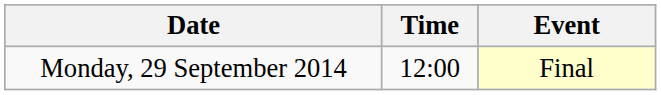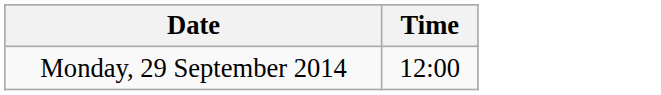 <table class = "wikitable" style="text-align:center;">
 <tr>
 <th width=220>Date</th>
 <th width=50>Time</th>
-<th width=100>Event</th>
 </tr>
 <tr>
 <td>Monday, 29 September 2014</td>
 <td>12:00</td>
-<td bgcolor=ffffcc>Final</td>
 </tr>
 </table>
